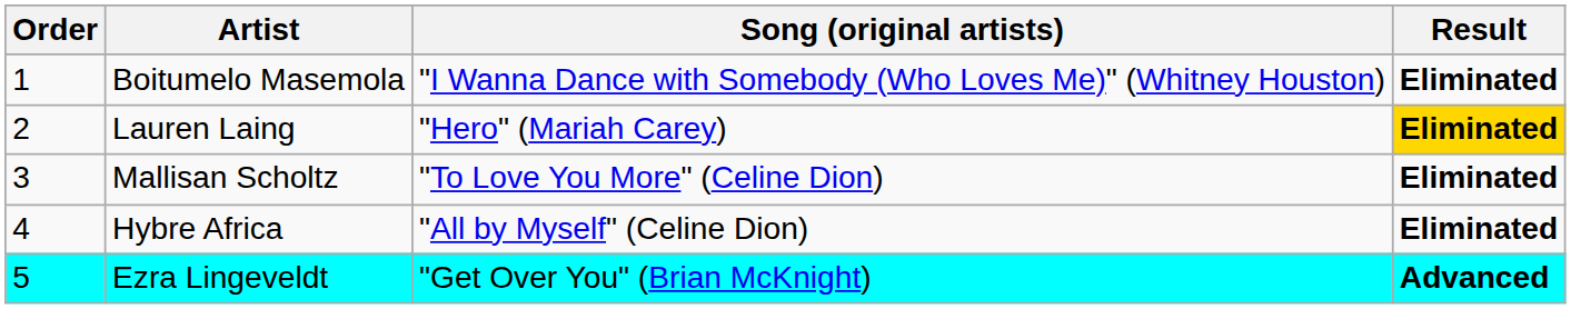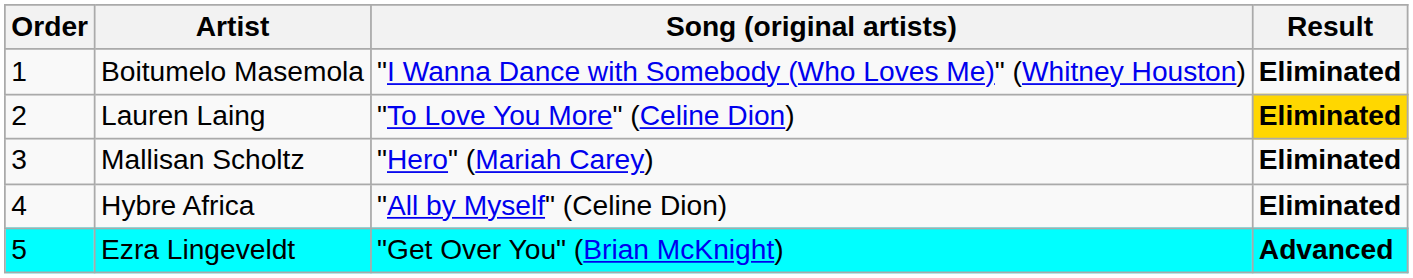 <table class=wikitable>
 <tr>
 <th>Order</th>
 <th>Artist</th>
 <th>Song (original artists)</th>
 <th>Result</th>
 </tr>
 <tr>
 <td>1</td>
 <td>Boitumelo Masemola</td>
 <td>"<a href='#'>I Wanna Dance with Somebody (Who Loves Me)</a>" (<a href='#'>Whitney Houston</a>)</td>
 <td><strong>Eliminated</strong></td>
 </tr>
 <tr>
 <td>2</td>
 <td>Lauren Laing</td>
-<td>"<a href='#'>Hero</a>" (<a href='#'>Mariah Carey</a>)</td>
+<td>"<a href='#'>To Love You More</a>" (<a href='#'>Celine Dion</a>)</td>
 <td style="background: gold;"><strong>Eliminated</strong></td>
 </tr>
 <tr>
 <td>3</td>
 <td>Mallisan Scholtz</td>
-<td>"<a href='#'>To Love You More</a>" (<a href='#'>Celine Dion</a>)</td>
+<td>"<a href='#'>Hero</a>" (<a href='#'>Mariah Carey</a>)</td>
 <td><strong>Eliminated</strong></td>
 </tr>
 <tr>
 <td>4</td>
 <td>Hybre Africa</td>
 <td>"<a href='#'>All by Myself</a>" (Celine Dion)</td>
 <td><strong>Eliminated</strong></td>
 </tr>
 <tr style="background:cyan;">
 <td>5</td>
 <td>Ezra Lingeveldt</td>
 <td>"Get Over You" (<a href='#'>Brian McKnight</a>)</td>
 <td><strong>Advanced</strong></td>
 </tr>
 </table>
